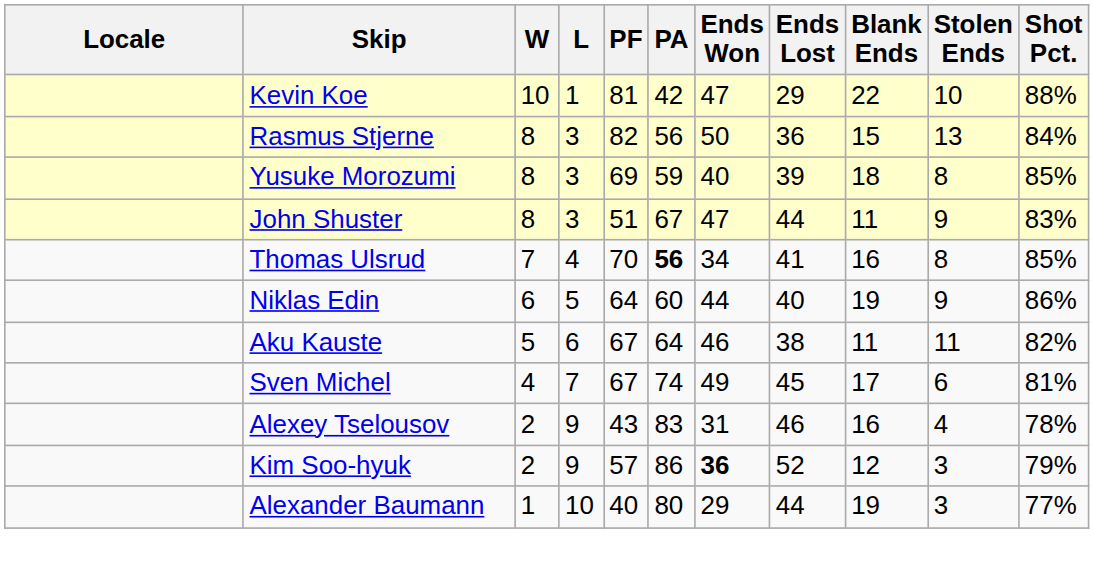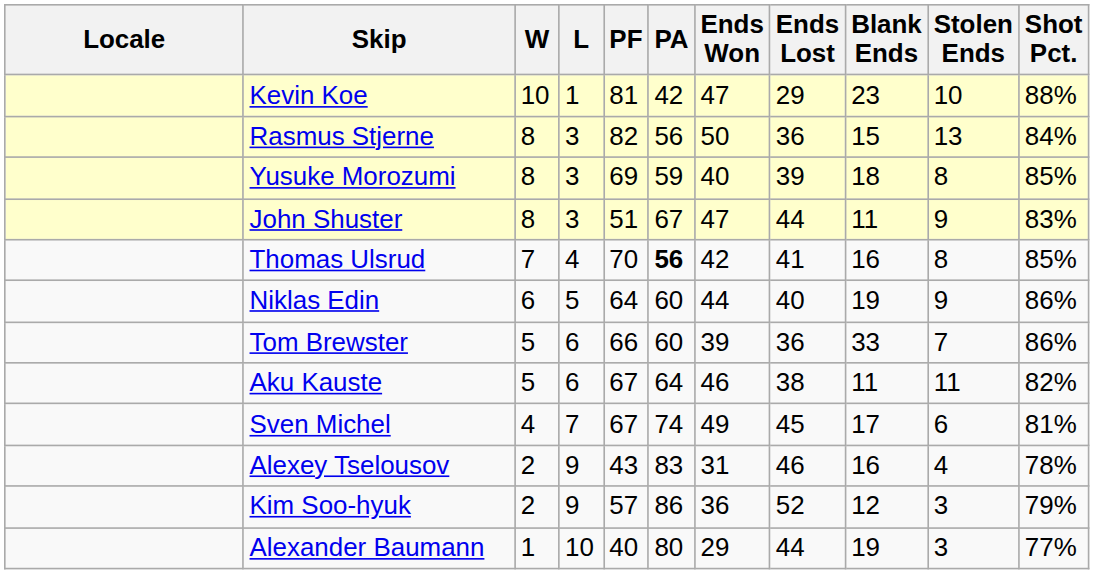 <table class=wikitable>
 <tr>
 <th width=140>Locale</th>
 <th width=160>Skip</th>
 <th width=20>W</th>
 <th width=20>L</th>
 <th width=20>PF</th>
 <th width=20>PA</th>
 <th width=20>Ends <br> Won</th>
 <th width=20>Ends <br> Lost</th>
 <th width=20>Blank <br> Ends</th>
 <th width=20>Stolen <br> Ends</th>
 <th width=20>Shot <br> Pct.</th>
 </tr>
 <tr style="background:#ffc;">
 <td></td>
 <td><a href='#'>Kevin Koe</a></td>
 <td>10</td>
 <td>1</td>
 <td>81</td>
 <td>42</td>
 <td>47</td>
 <td>29</td>
-<td>22</td>
+<td>23</td>
 <td>10</td>
 <td>88%</td>
 </tr>
 <tr style="background:#ffc;">
 <td></td>
 <td><a href='#'>Rasmus Stjerne</a></td>
 <td>8</td>
 <td>3</td>
 <td>82</td>
 <td>56</td>
 <td>50</td>
 <td>36</td>
 <td>15</td>
 <td>13</td>
 <td>84%</td>
 </tr>
 <tr style="background:#ffc;">
 <td></td>
 <td><a href='#'>Yusuke Morozumi</a></td>
 <td>8</td>
 <td>3</td>
 <td>69</td>
 <td>59</td>
 <td>40</td>
 <td>39</td>
 <td>18</td>
 <td>8</td>
 <td>85%</td>
 </tr>
 <tr style="background:#ffc;">
 <td></td>
 <td><a href='#'>John Shuster</a></td>
 <td>8</td>
 <td>3</td>
 <td>51</td>
 <td>67</td>
 <td>47</td>
 <td>44</td>
 <td>11</td>
 <td>9</td>
 <td>83%</td>
 </tr>
 <tr>
 <td></td>
 <td><a href='#'>Thomas Ulsrud</a></td>
 <td>7</td>
 <td>4</td>
 <td>70</td>
 <td><strong>56</strong></td>
-<td>34</td>
+<td>42</td>
 <td>41</td>
 <td>16</td>
 <td>8</td>
 <td>85%</td>
 </tr>
 <tr>
 <td></td>
 <td><a href='#'>Niklas Edin</a></td>
 <td>6</td>
 <td>5</td>
 <td>64</td>
 <td>60</td>
 <td>44</td>
 <td>40</td>
 <td>19</td>
 <td>9</td>
+<td>86%</td>
+</tr>
+<tr>
+<td></td>
+<td><a href='#'>Tom Brewster</a></td>
+<td>5</td>
+<td>6</td>
+<td>66</td>
+<td>60</td>
+<td>39</td>
+<td>36</td>
+<td>33</td>
+<td>7</td>
 <td>86%</td>
 </tr>
 <tr>
 <td></td>
 <td><a href='#'>Aku Kauste</a></td>
 <td>5</td>
 <td>6</td>
 <td>67</td>
 <td>64</td>
 <td>46</td>
 <td>38</td>
 <td>11</td>
 <td>11</td>
 <td>82%</td>
 </tr>
 <tr>
 <td></td>
 <td><a href='#'>Sven Michel</a></td>
 <td>4</td>
 <td>7</td>
 <td>67</td>
 <td>74</td>
 <td>49</td>
 <td>45</td>
 <td>17</td>
 <td>6</td>
 <td>81%</td>
 </tr>
 <tr>
 <td></td>
 <td><a href='#'>Alexey Tselousov</a></td>
 <td>2</td>
 <td>9</td>
 <td>43</td>
 <td>83</td>
 <td>31</td>
 <td>46</td>
 <td>16</td>
 <td>4</td>
 <td>78%</td>
 </tr>
 <tr>
 <td></td>
 <td><a href='#'>Kim Soo-hyuk</a></td>
 <td>2</td>
 <td>9</td>
 <td>57</td>
 <td>86</td>
-<td><strong>36</strong></td>
+<td>36</td>
 <td>52</td>
 <td>12</td>
 <td>3</td>
 <td>79%</td>
 </tr>
 <tr>
 <td></td>
 <td><a href='#'>Alexander Baumann</a></td>
 <td>1</td>
 <td>10</td>
 <td>40</td>
 <td>80</td>
 <td>29</td>
 <td>44</td>
 <td>19</td>
 <td>3</td>
 <td>77%</td>
 </tr>
 </table>
